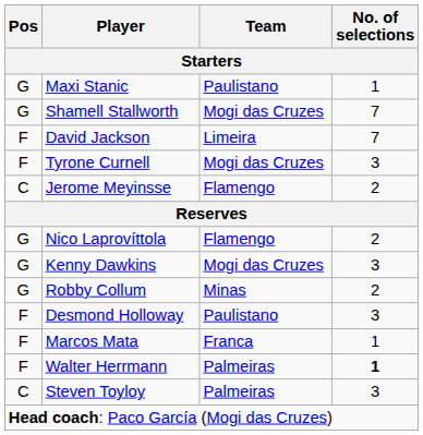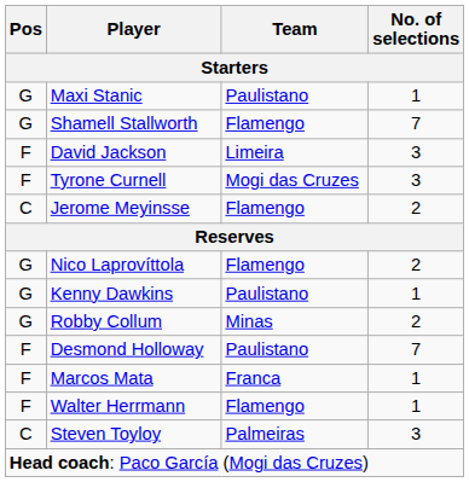 <table class="wikitable" style="text-align:center">
 <tr>
 <th scope="col" style="width:25px;">Pos</th>
 <th scope="col" style="width:150px;">Player</th>
 <th scope="col" style="width:125px;">Team</th>
 <th scope="col" style="width:75px;">No. of selections</th>
 </tr>
 <tr>
 <th scope="col" colspan="5">Starters</th>
 </tr>
 <tr>
 <td>G</td>
 <td style="text-align:left"> <a href='#'>Maxi Stanic</a></td>
 <td style="text-align:left"><a href='#'>Paulistano</a></td>
 <td>1</td>
 </tr>
 <tr>
 <td>G</td>
 <td style="text-align:left"> <a href='#'>Shamell Stallworth</a></td>
-<td style="text-align:left"><a href='#'>Mogi das Cruzes</a></td>
+<td style="text-align:left"><a href='#'>Flamengo</a></td>
 <td>7</td>
 </tr>
 <tr>
 <td>F</td>
 <td style="text-align:left"> <a href='#'>David Jackson</a></td>
 <td style="text-align:left"><a href='#'>Limeira</a></td>
-<td>7</td>
+<td>3</td>
 </tr>
 <tr>
 <td>F</td>
 <td style="text-align:left"> <a href='#'>Tyrone Curnell</a></td>
 <td style="text-align:left"><a href='#'>Mogi das Cruzes</a></td>
 <td>3</td>
 </tr>
 <tr>
 <td>C</td>
 <td style="text-align:left"> <a href='#'>Jerome Meyinsse</a></td>
 <td style="text-align:left"><a href='#'>Flamengo</a></td>
 <td>2</td>
 </tr>
 <tr>
 <th scope="col" colspan="5">Reserves</th>
 </tr>
 <tr>
 <td>G</td>
 <td style="text-align:left"> <a href='#'>Nico Laprovíttola</a></td>
 <td style="text-align:left"><a href='#'>Flamengo</a></td>
 <td>2</td>
 </tr>
 <tr>
 <td>G</td>
 <td style="text-align:left"> <a href='#'>Kenny Dawkins</a></td>
-<td style="text-align:left"><a href='#'>Mogi das Cruzes</a></td>
-<td>3</td>
+<td style="text-align:left"><a href='#'>Paulistano</a></td>
+<td>1</td>
 </tr>
 <tr>
 <td>G</td>
 <td style="text-align:left"> <a href='#'>Robby Collum</a></td>
 <td style="text-align:left"><a href='#'>Minas</a></td>
 <td>2</td>
 </tr>
 <tr>
 <td>F</td>
 <td style="text-align:left"> <a href='#'>Desmond Holloway</a></td>
 <td style="text-align:left"><a href='#'>Paulistano</a></td>
-<td>3</td>
+<td>7</td>
 </tr>
 <tr>
 <td>F</td>
 <td style="text-align:left"> <a href='#'>Marcos Mata</a></td>
 <td style="text-align:left"><a href='#'>Franca</a></td>
 <td>1</td>
 </tr>
 <tr>
 <td>F</td>
 <td style="text-align:left"> <a href='#'>Walter Herrmann</a></td>
-<td style="text-align:left"><a href='#'>Palmeiras</a></td>
-<td><strong>1</strong></td>
+<td style="text-align:left"><a href='#'>Flamengo</a></td>
+<td>1</td>
 </tr>
 <tr>
 <td>C</td>
 <td style="text-align:left"> <a href='#'>Steven Toyloy</a></td>
 <td style="text-align:left"><a href='#'>Palmeiras</a></td>
 <td>3</td>
 </tr>
 <tr>
 <td style="text-align:left" colspan="5"><strong>Head coach</strong>: <a href='#'>Paco García</a> (<a href='#'>Mogi das Cruzes</a>)</td>
 </tr>
 </table>
